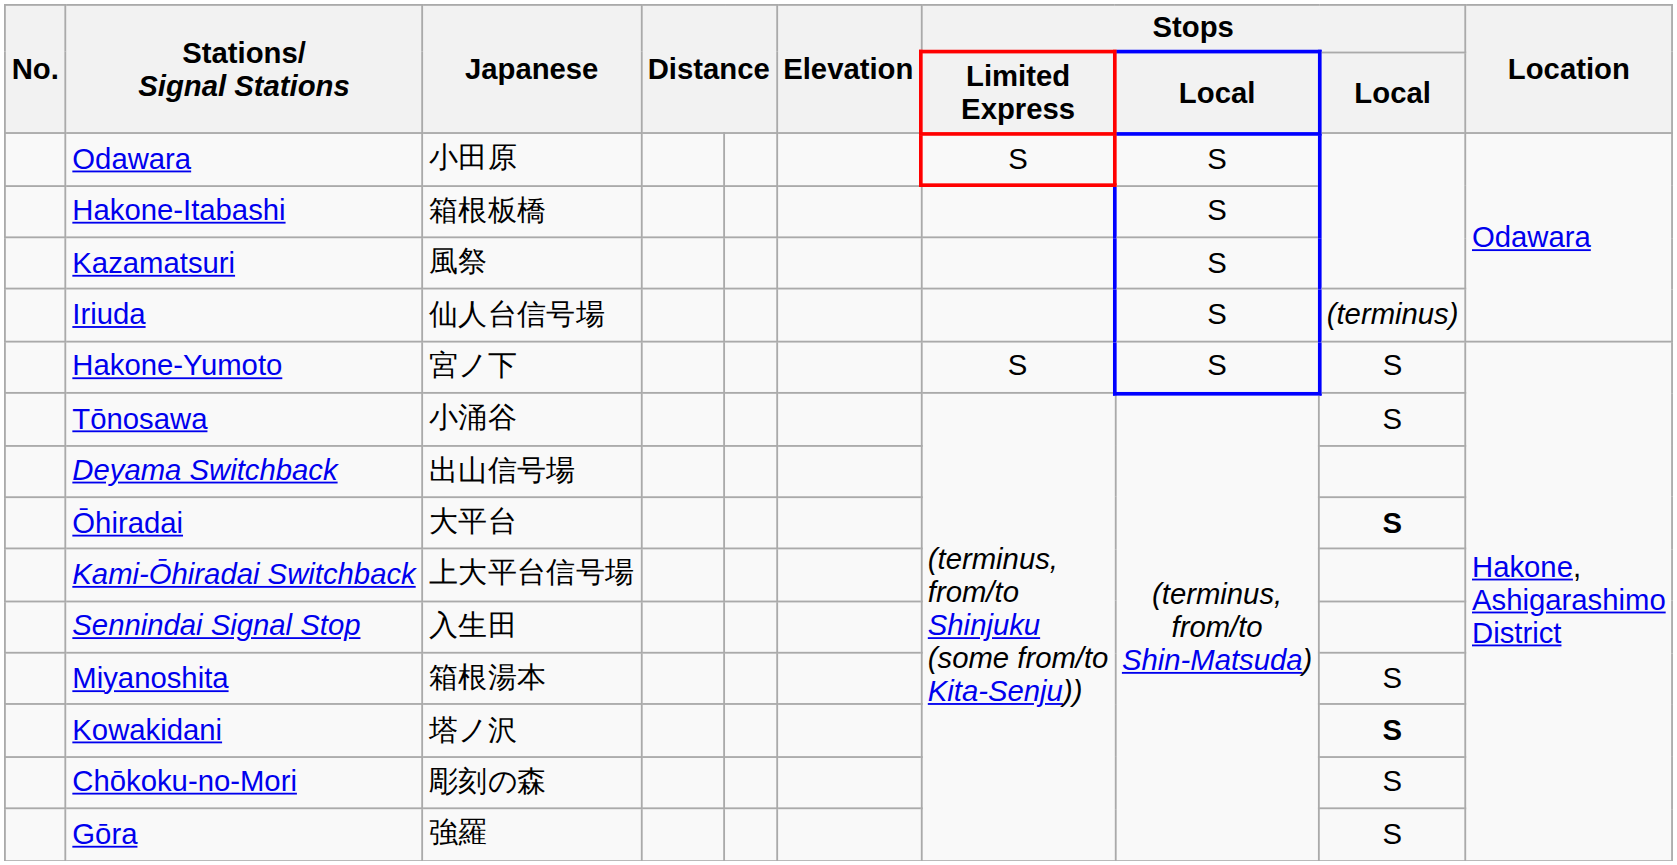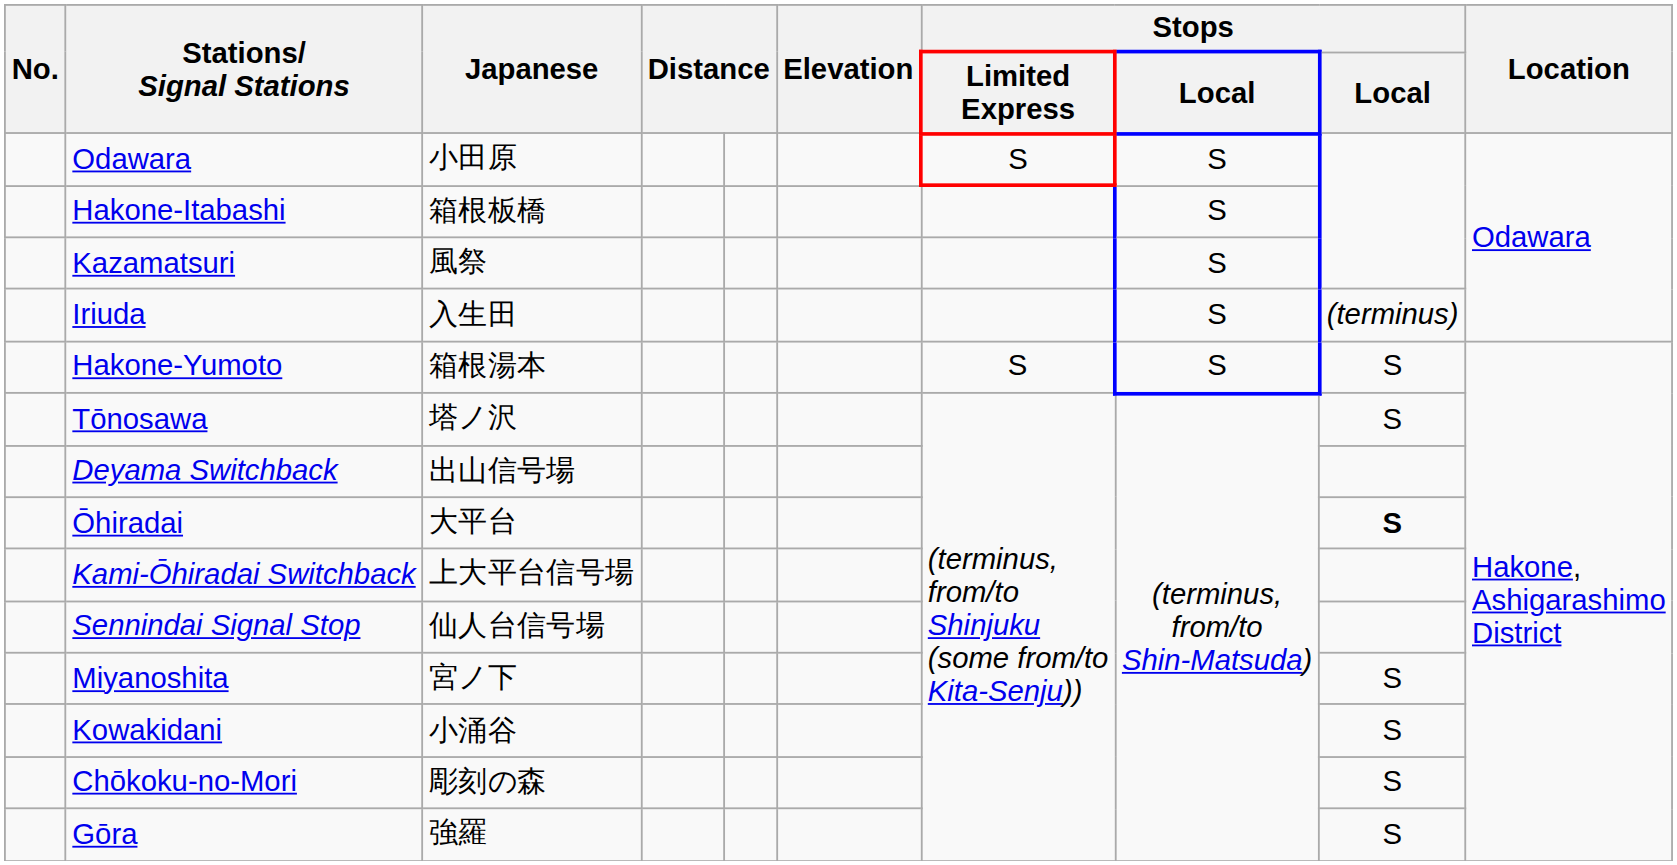 <table class="wikitable">
 <tr>
 <th rowspan="2">No.</th>
 <th rowspan="2">Stations/<br><em>Signal Stations</em></th>
 <th rowspan="2">Japanese</th>
 <th rowspan="2" colspan="2" align="right">Distance</th>
 <th rowspan="2">Elevation</th>
 <th colspan="3" align="center">Stops</th>
 <th rowspan="2">Location</th>
 </tr>
 <tr>
 <th align="center" style="border-left:solid 2px red;border-right:solid 2px red;border-top:solid 2px red;border-bottom:solid 2px red;">Limited<br>Express</th>
 <th align="center" style="border-left:solid 2px blue;border-right:solid 2px blue;border-top:solid 2px blue;border-bottom:solid 2px blue;">Local</th>
 <th align="center" style="text-align:center">Local</th>
 </tr>
 <tr>
 <td></td>
 <td><a href='#'>Odawara</a></td>
 <td>小田原</td>
 <td align="right"> </td>
 <td align="right"></td>
 <td align="right"></td>
 <td align="center" style="border-left:solid 2px red;border-right:solid 2px red;border-top:solid 2px red;border-bottom:solid 2px red;">S</td>
 <td align="center" style="border-left:solid 2px blue;border-right:solid 2px blue;border-top:solid 2px blue;">S</td>
 <td rowspan="3"> </td>
 <td rowspan="4"><a href='#'>Odawara</a></td>
 </tr>
 <tr>
 <td></td>
 <td><a href='#'>Hakone-Itabashi</a></td>
 <td>箱根板橋</td>
 <td align="right"></td>
 <td align="right"></td>
 <td align="right"></td>
 <td align="center"></td>
 <td align="center" style="border-left:solid 2px blue;border-right:solid 2px blue;">S</td>
 </tr>
 <tr>
 <td></td>
 <td><a href='#'>Kazamatsuri</a></td>
 <td>風祭</td>
 <td align="right"></td>
 <td align="right"></td>
 <td align="right"></td>
 <td align="center"></td>
 <td align="center" style="border-left:solid 2px blue;border-right:solid 2px blue;">S</td>
 </tr>
 <tr>
 <td></td>
 <td><a href='#'>Iriuda</a></td>
-<td>仙人台信号場</td>
+<td>入生田</td>
 <td align="right"></td>
 <td align="right"></td>
 <td align="right"></td>
 <td align="center"></td>
 <td align="center" style="border-left:solid 2px blue;border-right:solid 2px blue;">S</td>
 <td align="center"><em>(terminus)</em></td>
 </tr>
 <tr>
 <td></td>
 <td><a href='#'>Hakone-Yumoto</a></td>
-<td>宮ノ下</td>
+<td>箱根湯本</td>
 <td align="right"></td>
 <td align="right"></td>
 <td align="right"></td>
 <td align="center">S</td>
 <td align="center" style="border-left:solid 2px blue;border-right:solid 2px blue;border-bottom:solid 2px blue;">S</td>
 <td align="center">S</td>
 <td rowspan="10"><a href='#'>Hakone</a>,<br><a href='#'>Ashigarashimo<br>District</a></td>
 </tr>
 <tr>
 <td></td>
 <td><a href='#'>Tōnosawa</a></td>
-<td>小涌谷</td>
+<td>塔ノ沢</td>
 <td align="right"></td>
 <td align="right"></td>
 <td align="right"></td>
 <td rowspan="9"><em>(terminus,<br>from/to<br><a href='#'>Shinjuku</a><br>(some from/to<br><a href='#'>Kita-Senju</a>))</em></td>
 <td rowspan="9" align="center"><em>(terminus,<br>from/to<br><a href='#'>Shin-Matsuda</a>)</em></td>
 <td align="center">S</td>
 </tr>
 <tr>
 <td></td>
 <td><em><a href='#'>Deyama Switchback</a></em></td>
 <td>出山信号場</td>
 <td align="right"></td>
 <td align="right"></td>
 <td align="right"></td>
 <td></td>
 </tr>
 <tr>
 <td></td>
 <td><a href='#'>Ōhiradai</a></td>
 <td>大平台</td>
 <td align="right"></td>
 <td align="right"></td>
 <td align="right"></td>
 <td align="center"><strong>S</strong></td>
 </tr>
 <tr>
 <td></td>
 <td><em><a href='#'>Kami-Ōhiradai Switchback</a></em></td>
 <td>上大平台信号場</td>
 <td align="right"></td>
 <td align="right"></td>
 <td align="right"></td>
 <td></td>
 </tr>
 <tr>
 <td></td>
 <td><em><a href='#'>Sennindai Signal Stop</a></em></td>
-<td>入生田</td>
+<td>仙人台信号場</td>
 <td align="right"></td>
 <td align="right"></td>
 <td align="right"></td>
 <td></td>
 </tr>
 <tr>
 <td></td>
 <td><a href='#'>Miyanoshita</a></td>
-<td>箱根湯本</td>
+<td>宮ノ下</td>
 <td align="right"></td>
 <td align="right"></td>
 <td align="right"></td>
 <td align="center">S</td>
 </tr>
 <tr>
 <td></td>
 <td><a href='#'>Kowakidani</a></td>
-<td>塔ノ沢</td>
+<td>小涌谷</td>
 <td align="right"></td>
 <td align="right"></td>
 <td align="right"></td>
-<td align="center"><strong>S</strong></td>
+<td align="center">S</td>
 </tr>
 <tr>
 <td></td>
 <td><a href='#'>Chōkoku-no-Mori</a></td>
 <td>彫刻の森</td>
 <td align="right"></td>
 <td align="right"></td>
 <td align="right"></td>
 <td align="center">S</td>
 </tr>
 <tr>
 <td></td>
 <td><a href='#'>Gōra</a></td>
 <td>強羅</td>
 <td align="right"></td>
 <td align="right"></td>
 <td align="right"></td>
 <td align="center">S</td>
 </tr>
 <tr>
 </tr>
 </table>
